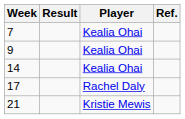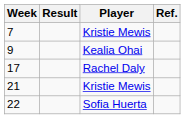 <table class="wikitable sortable">
 <tr>
 <th data-sort-type=number>Week</th>
 <th>Result</th>
 <th>Player</th>
 <th class=unsortable>Ref.</th>
 </tr>
 <tr>
 <td>7</td>
 <td></td>
-<td> <a href='#'>Kealia Ohai</a></td>
+<td> <a href='#'>Kristie Mewis</a></td>
 <td></td>
 </tr>
 <tr>
 <td>9</td>
-<td></td>
-<td> <a href='#'>Kealia Ohai</a></td>
-<td></td>
-</tr>
-<tr>
-<td>14</td>
 <td></td>
 <td> <a href='#'>Kealia Ohai</a></td>
 <td></td>
 </tr>
 <tr>
 <td>17</td>
 <td></td>
 <td> <a href='#'>Rachel Daly</a></td>
 <td></td>
 </tr>
 <tr>
 <td>21</td>
 <td></td>
 <td> <a href='#'>Kristie Mewis</a></td>
 <td></td>
 </tr>
+<tr>
+<td>22</td>
+<td></td>
+<td> <a href='#'>Sofia Huerta</a></td>
+<td></td>
+</tr>
 </table>
